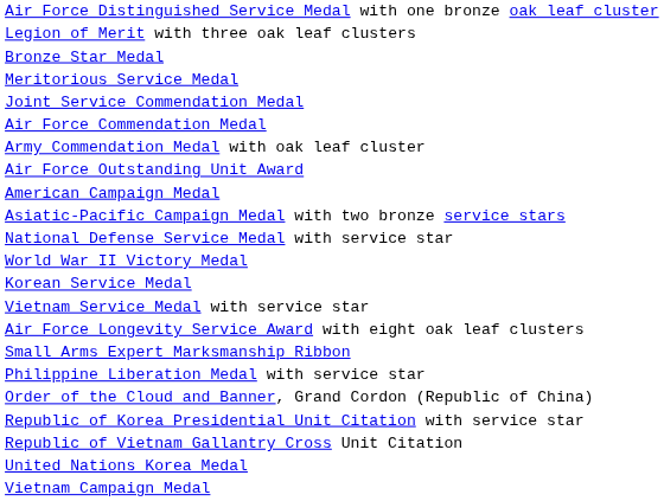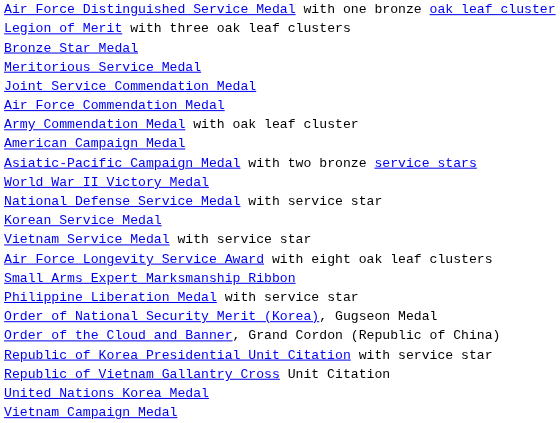 <table>
 <tr>
 <td></td>
 <td><a href='#'>Air Force Distinguished Service Medal</a> with one bronze <a href='#'>oak leaf cluster</a></td>
 </tr>
 <tr>
 <td><span></span><span></span><span></span></td>
 <td><a href='#'>Legion of Merit</a> with three oak leaf clusters</td>
 </tr>
 <tr>
 <td></td>
 <td><a href='#'>Bronze Star Medal</a></td>
 </tr>
 <tr>
 <td></td>
 <td><a href='#'>Meritorious Service Medal</a></td>
 </tr>
 <tr>
 <td></td>
 <td><a href='#'>Joint Service Commendation Medal</a></td>
 </tr>
 <tr>
 <td></td>
 <td><a href='#'>Air Force Commendation Medal</a></td>
 </tr>
 <tr>
 <td></td>
 <td><a href='#'>Army Commendation Medal</a> with oak leaf cluster</td>
 </tr>
 <tr>
 <td></td>
-<td><a href='#'>Air Force Outstanding Unit Award</a></td>
-</tr>
-<tr>
-<td></td>
 <td><a href='#'>American Campaign Medal</a></td>
 </tr>
 <tr>
 <td><span></span><span></span></td>
 <td><a href='#'>Asiatic-Pacific Campaign Medal</a> with two bronze <a href='#'>service stars</a></td>
 </tr>
 <tr>
 <td></td>
-<td><a href='#'>National Defense Service Medal</a> with service star</td>
+<td><a href='#'>World War II Victory Medal</a></td>
 </tr>
 <tr>
 <td></td>
-<td><a href='#'>World War II Victory Medal</a></td>
+<td><a href='#'>National Defense Service Medal</a> with service star</td>
 </tr>
 <tr>
 <td></td>
 <td><a href='#'>Korean Service Medal</a></td>
 </tr>
 <tr>
 <td></td>
 <td><a href='#'>Vietnam Service Medal</a> with service star</td>
 </tr>
 <tr>
 <td><span></span><span></span><span></span><span></span></td>
 <td><a href='#'>Air Force Longevity Service Award</a> with eight oak leaf clusters</td>
 </tr>
 <tr>
 <td></td>
 <td><a href='#'>Small Arms Expert Marksmanship Ribbon</a></td>
 </tr>
 <tr>
 <td></td>
 <td><a href='#'>Philippine Liberation Medal</a> with service star</td>
 </tr>
 <tr>
 <td></td>
+<td><a href='#'>Order of National Security Merit (Korea)</a>, Gugseon Medal</td>
+</tr>
+<tr>
+<td></td>
 <td><a href='#'>Order of the Cloud and Banner</a>, Grand Cordon (Republic of China)</td>
 </tr>
 <tr>
 <td></td>
 <td><a href='#'>Republic of Korea Presidential Unit Citation</a> with service star</td>
 </tr>
 <tr>
 <td></td>
 <td><a href='#'>Republic of Vietnam Gallantry Cross</a> Unit Citation</td>
 </tr>
 <tr>
 <td></td>
 <td><a href='#'>United Nations Korea Medal</a></td>
 </tr>
 <tr>
 <td></td>
 <td><a href='#'>Vietnam Campaign Medal</a></td>
 </tr>
 </table>
